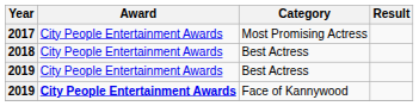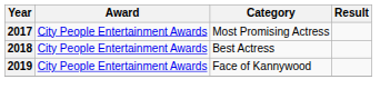 <table class="wikitable sortable">
 <tr>
 <th>Year</th>
 <th>Award</th>
 <th>Category</th>
 <th>Result</th>
 </tr>
 <tr>
 <th>2017</th>
 <td><a href='#'>City People Entertainment Awards</a></td>
 <td>Most Promising Actress</td>
 <td></td>
 </tr>
 <tr>
 <th>2018</th>
 <td><a href='#'>City People Entertainment Awards</a></td>
 <td>Best Actress </td>
 <td></td>
 </tr>
 <tr>
 <th>2019</th>
 <td><a href='#'>City People Entertainment Awards</a></td>
-<td>Best Actress</td>
-<td></td>
-</tr>
-<tr>
-<th>2019</th>
-<td><strong><a href='#'>City People Entertainment Awards</a></strong></td>
 <td>Face of Kannywood</td>
 <td></td>
 </tr>
 <tr>
 </tr>
 </table>
